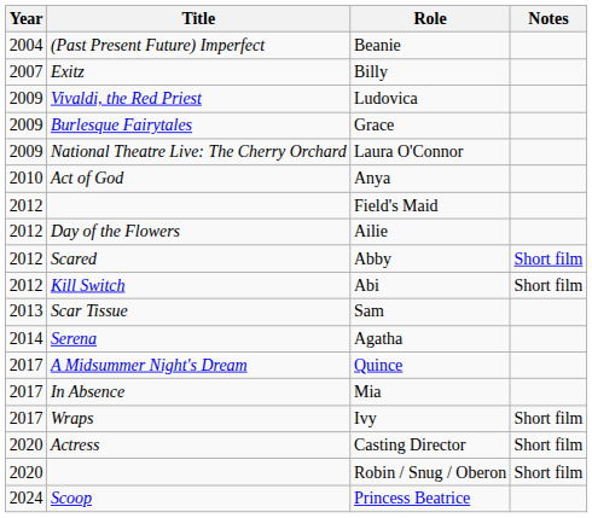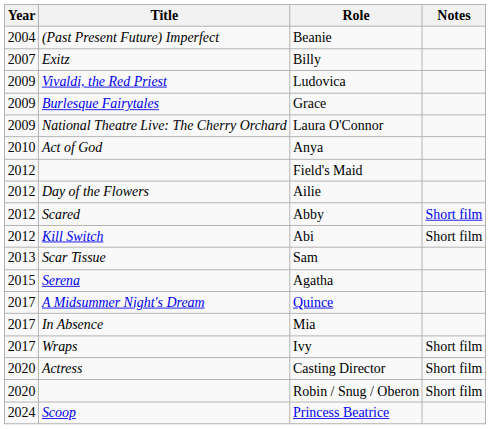 <table class="wikitable sortable">
 <tr>
 <th>Year</th>
 <th>Title</th>
 <th>Role</th>
 <th class="unsortable">Notes</th>
 </tr>
 <tr>
 <td>2004</td>
 <td><em>(Past Present Future) Imperfect</em></td>
 <td>Beanie</td>
 <td></td>
 </tr>
 <tr>
 <td>2007</td>
 <td><em>Exitz</em></td>
 <td>Billy</td>
 <td></td>
 </tr>
 <tr>
 <td>2009</td>
 <td><em><a href='#'>Vivaldi, the Red Priest</a></em></td>
 <td>Ludovica</td>
 <td></td>
 </tr>
 <tr>
 <td>2009</td>
 <td><em><a href='#'>Burlesque Fairytales</a></em></td>
 <td>Grace</td>
 <td></td>
 </tr>
 <tr>
 <td>2009</td>
 <td><em>National Theatre Live: The Cherry Orchard</em></td>
 <td>Laura O'Connor</td>
 <td></td>
 </tr>
 <tr>
 <td>2010</td>
 <td><em>Act of God</em></td>
 <td>Anya</td>
 <td></td>
 </tr>
 <tr>
 <td>2012</td>
 <td><em></em></td>
 <td>Field's Maid</td>
 <td></td>
 </tr>
 <tr>
 <td>2012</td>
 <td><em>Day of the Flowers</em></td>
 <td>Ailie</td>
 <td></td>
 </tr>
 <tr>
 <td>2012</td>
 <td><em>Scared</em></td>
 <td>Abby</td>
 <td><a href='#'>Short film</a></td>
 </tr>
 <tr>
 <td>2012</td>
 <td><em><a href='#'>Kill Switch</a></em></td>
 <td>Abi</td>
 <td>Short film</td>
 </tr>
 <tr>
 <td>2013</td>
 <td><em>Scar Tissue</em></td>
 <td>Sam</td>
 <td></td>
 </tr>
 <tr>
-<td>2014</td>
+<td>2015</td>
 <td><em><a href='#'>Serena</a></em></td>
 <td>Agatha</td>
 <td></td>
 </tr>
 <tr>
 <td>2017</td>
 <td><em><a href='#'>A Midsummer Night's Dream</a></em></td>
 <td><a href='#'>Quince</a></td>
 <td></td>
 </tr>
 <tr>
 <td>2017</td>
 <td><em>In Absence</em></td>
 <td>Mia</td>
 <td></td>
 </tr>
 <tr>
 <td>2017</td>
 <td><em>Wraps</em></td>
 <td>Ivy</td>
 <td>Short film</td>
 </tr>
 <tr>
 <td>2020</td>
 <td><em>Actress</em></td>
 <td>Casting Director</td>
 <td>Short film</td>
 </tr>
 <tr>
 <td>2020</td>
 <td><em></em></td>
 <td>Robin / Snug / Oberon</td>
 <td>Short film</td>
 </tr>
 <tr>
 <td>2024</td>
 <td><em><a href='#'>Scoop</a></em></td>
 <td><a href='#'>Princess Beatrice</a></td>
 <td></td>
 </tr>
 </table>
